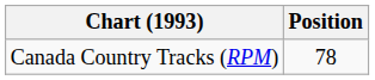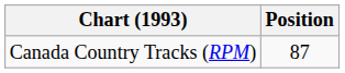 <table class="wikitable sortable">
 <tr>
 <th scope="col">Chart (1993)</th>
 <th scope="col">Position</th>
 </tr>
 <tr>
 <td>Canada Country Tracks (<em><a href='#'>RPM</a></em>)</td>
-<td align="center">78</td>
+<td align="center">87</td>
 </tr>
 </table>
